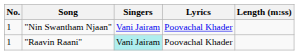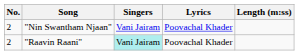 <table class="wikitable" style="font-size:95%;">
 <tr>
 <th>No.</th>
 <th>Song</th>
 <th>Singers</th>
 <th>Lyrics</th>
 <th>Length (m:ss)</th>
 </tr>
 <tr>
-<td>1</td>
+<td>2</td>
 <td>"Nin Swantham Njaan"</td>
 <td><a href='#'>Vani Jairam</a></td>
 <td><a href='#'>Poovachal Khader</a></td>
 <td></td>
 </tr>
 <tr>
-<td>1</td>
+<td>2</td>
 <td>"Raavin Raani"</td>
 <td style="background: paleturquoise;">Vani Jairam</td>
 <td>Poovachal Khader</td>
 <td></td>
 </tr>
 </table>
